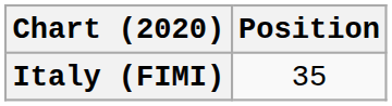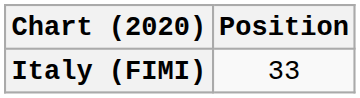 <table class="wikitable plainrowheaders" style="text-align:center;">
 <tr>
 <th>Chart (2020)</th>
 <th>Position</th>
 </tr>
 <tr>
 <th scope="row">Italy (FIMI)</th>
-<td>35</td>
+<td>33</td>
 </tr>
 </table>
